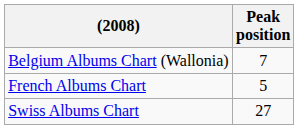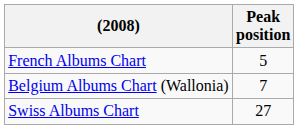 <table class="wikitable sortable">
 <tr>
 <th Chart>(2008)</th>
 <th>Peak<br>position</th>
 </tr>
 <tr>
+<td><a href='#'>French Albums Chart</a></td>
+<td style="text-align:center;">5</td>
+</tr>
+<tr>
 <td><a href='#'>Belgium Albums Chart</a> (Wallonia)</td>
 <td style="text-align:center;">7</td>
-</tr>
-<tr>
-<td><a href='#'>French Albums Chart</a></td>
-<td style="text-align:center;">5</td>
 </tr>
 <tr>
 <td><a href='#'>Swiss Albums Chart</a></td>
 <td style="text-align:center;">27</td>
 </tr>
 </table>
